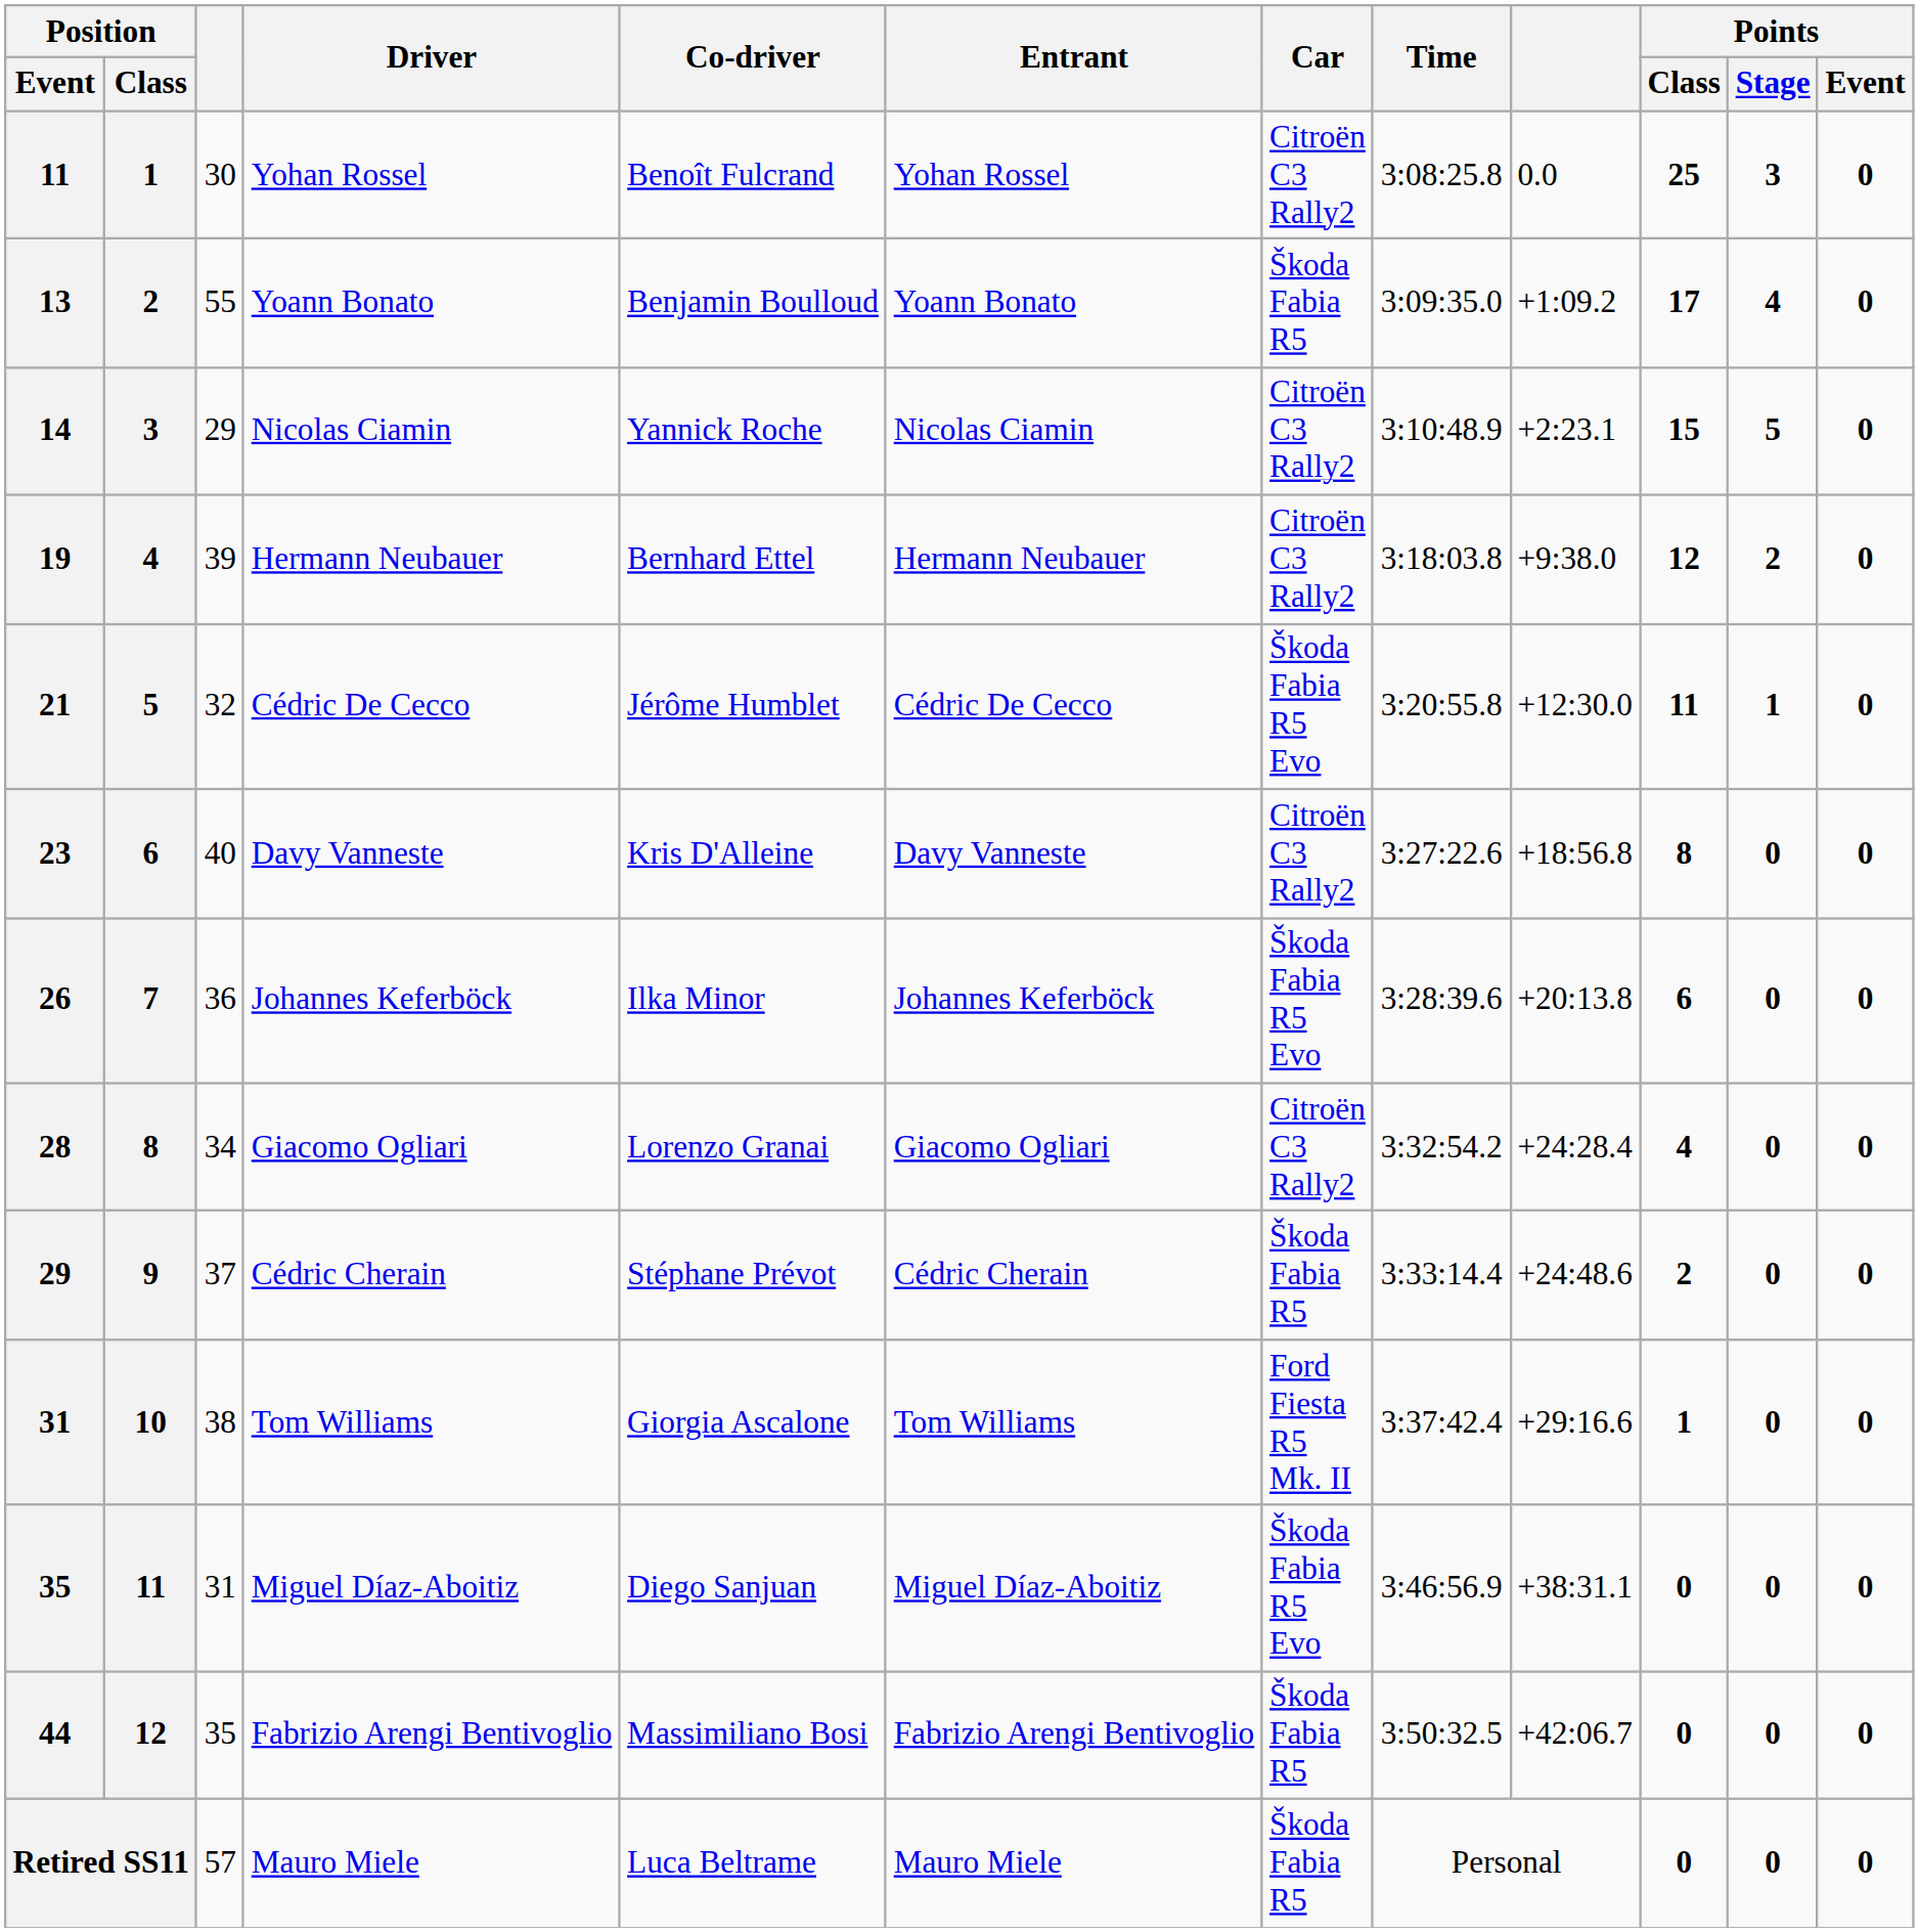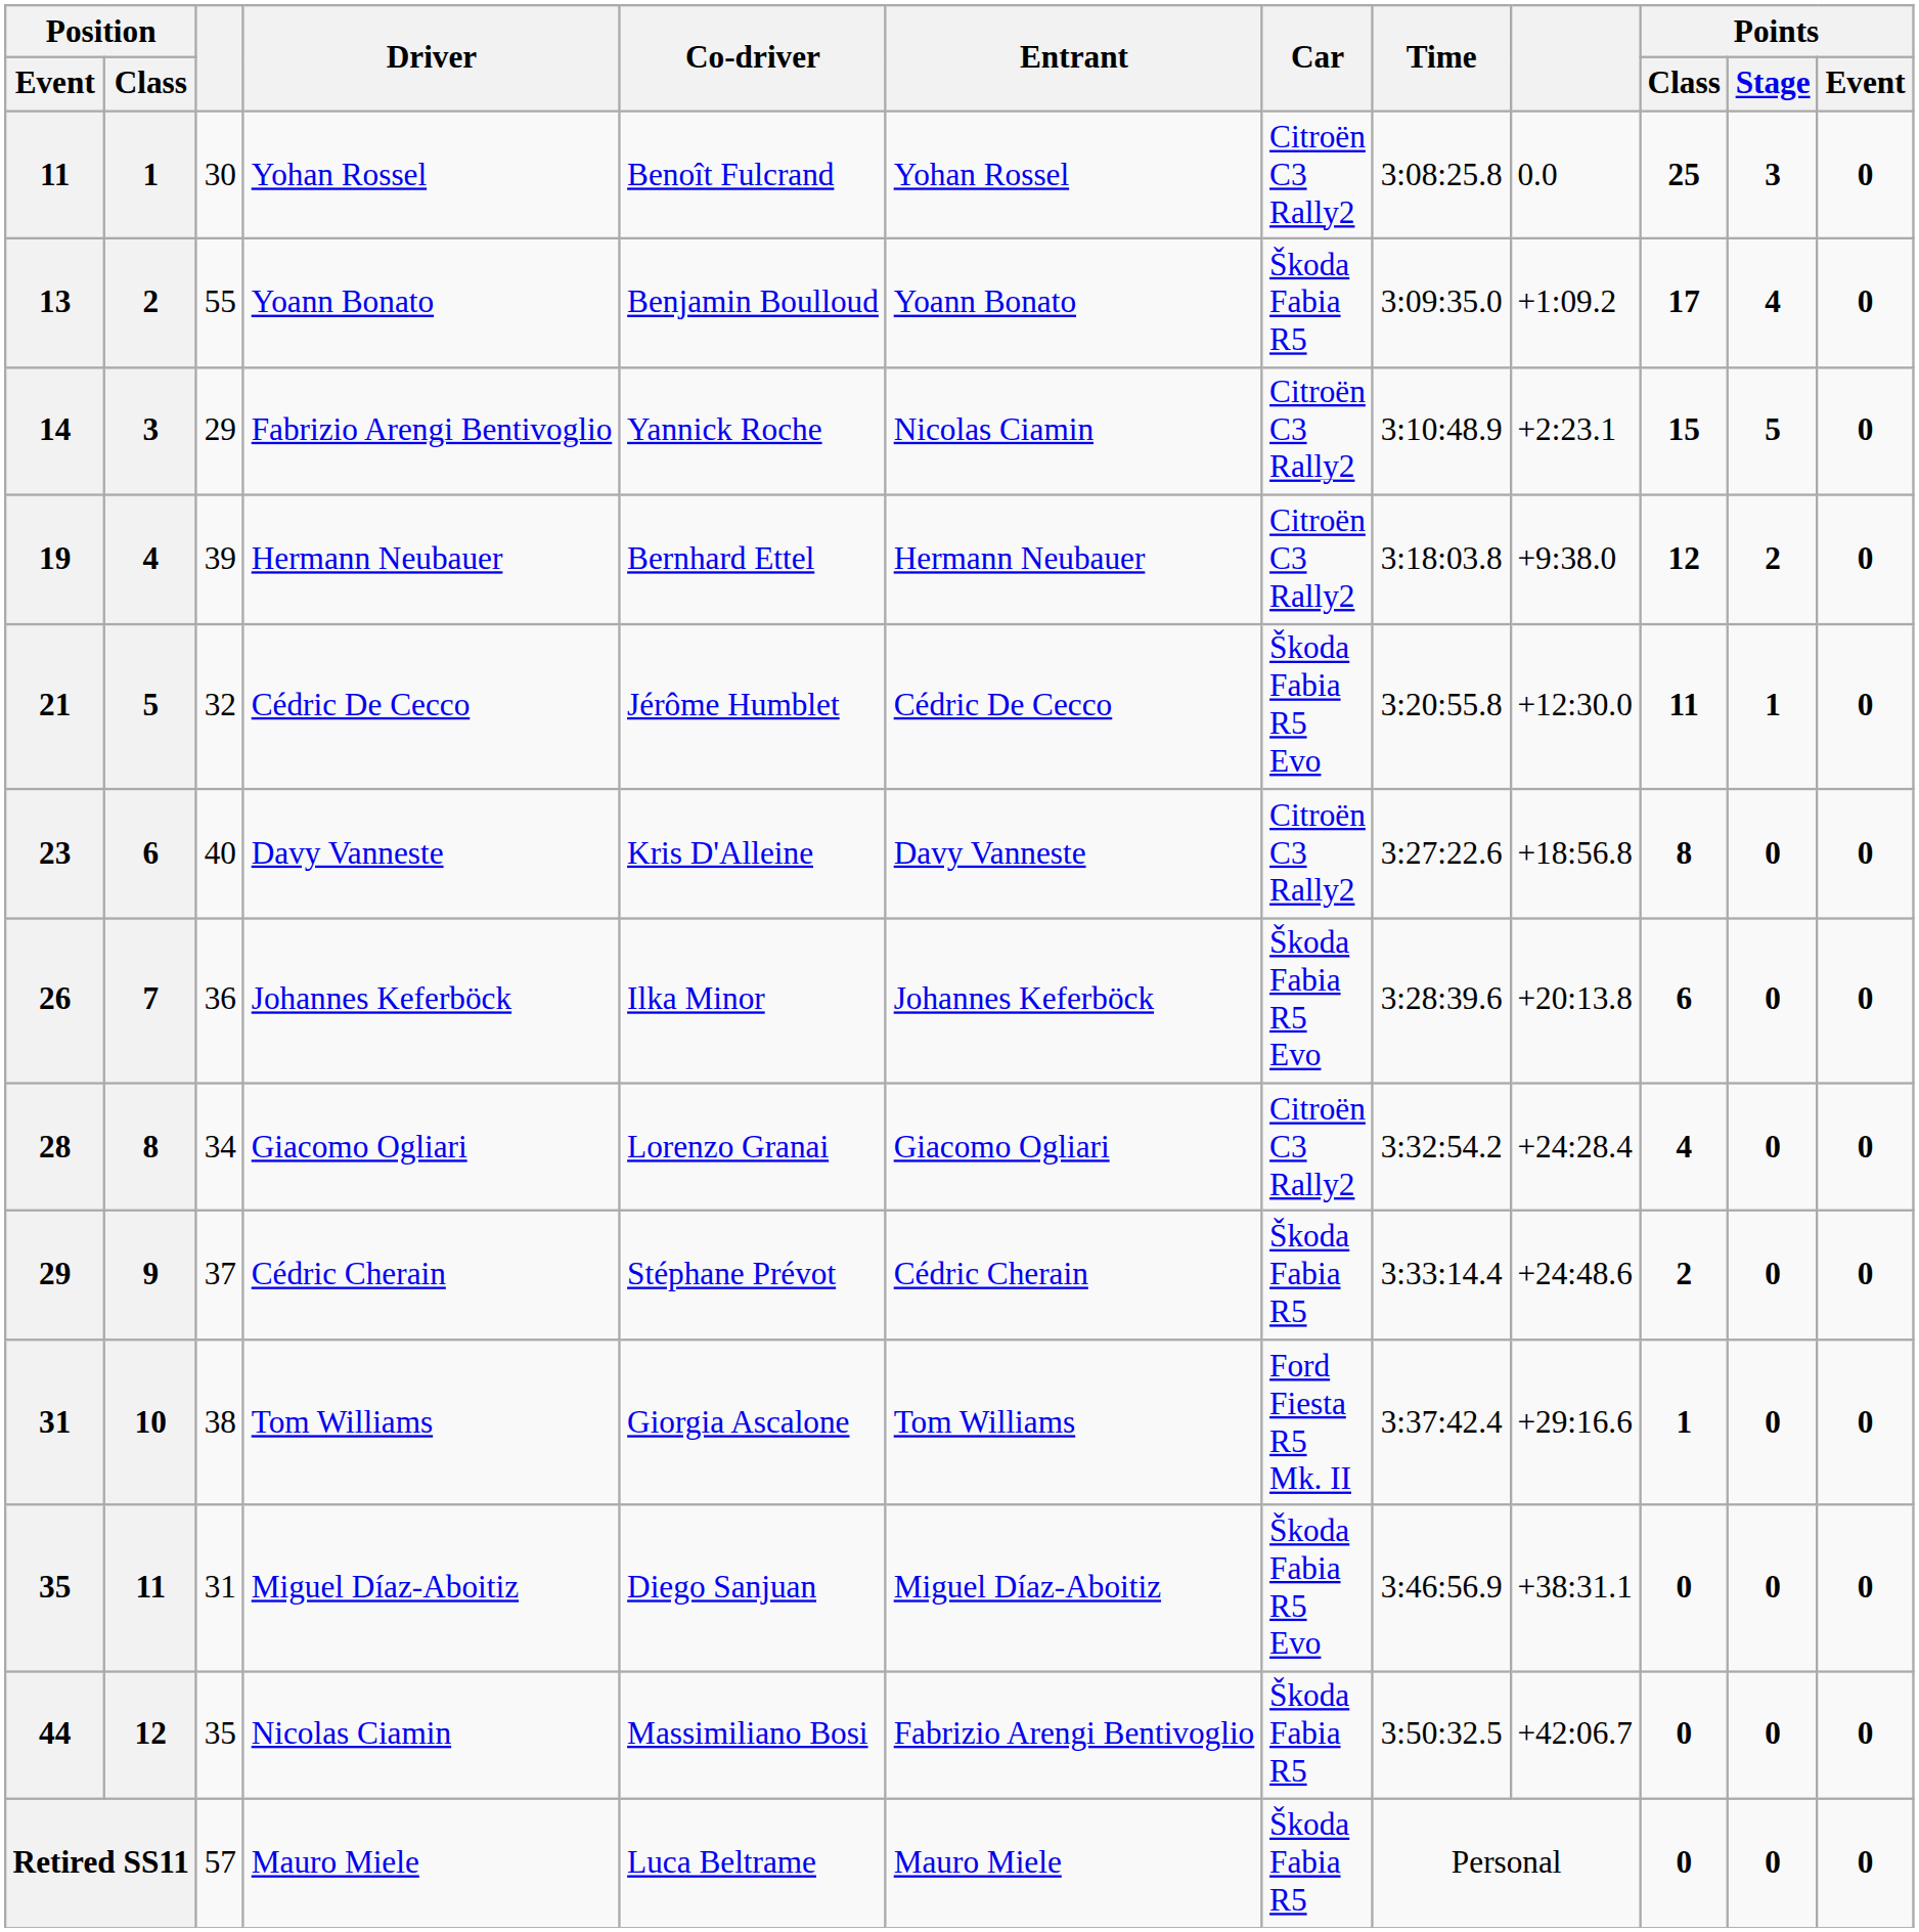 <table class="wikitable" width=85% style="font-size: 85%;">
 <tr>
 <th colspan="2">Position</th>
 <th rowspan="2"></th>
 <th rowspan="2">Driver</th>
 <th rowspan="2">Co-driver</th>
 <th rowspan="2">Entrant</th>
 <th rowspan="2">Car</th>
 <th rowspan="2">Time</th>
 <th rowspan="2"></th>
 <th colspan="3">Points</th>
 </tr>
 <tr>
 <th>Event</th>
 <th>Class</th>
 <th>Class</th>
 <th><a href='#'>Stage</a></th>
 <th>Event</th>
 </tr>
 <tr>
 <th>11</th>
 <th>1</th>
 <td align="center">30</td>
 <td><a href='#'>Yohan Rossel</a></td>
 <td><a href='#'>Benoît Fulcrand</a></td>
 <td><a href='#'>Yohan Rossel</a></td>
 <td><a href='#'>Citroën C3 Rally2</a></td>
 <td>3:08:25.8</td>
 <td>0.0</td>
 <td align="center"><strong>25</strong></td>
 <td align="center"><strong>3</strong></td>
 <td align="center"><strong>0</strong></td>
 </tr>
 <tr>
 <th>13</th>
 <th>2</th>
 <td align="center">55</td>
 <td><a href='#'>Yoann Bonato</a></td>
 <td nowrap><a href='#'>Benjamin Boulloud</a></td>
 <td><a href='#'>Yoann Bonato</a></td>
 <td><a href='#'>Škoda Fabia R5</a></td>
 <td>3:09:35.0</td>
 <td>+1:09.2</td>
 <td align="center"><strong>17</strong></td>
 <td align="center"><strong>4</strong></td>
 <td align="center"><strong>0</strong></td>
 </tr>
 <tr>
 <th>14</th>
 <th>3</th>
 <td align="center">29</td>
-<td><a href='#'>Nicolas Ciamin</a></td>
+<td nowrap><a href='#'>Fabrizio Arengi Bentivoglio</a></td>
 <td><a href='#'>Yannick Roche</a></td>
 <td><a href='#'>Nicolas Ciamin</a></td>
 <td><a href='#'>Citroën C3 Rally2</a></td>
 <td>3:10:48.9</td>
 <td>+2:23.1</td>
 <td align="center"><strong>15</strong></td>
 <td align="center"><strong>5</strong></td>
 <td align="center"><strong>0</strong></td>
 </tr>
 <tr>
 <th>19</th>
 <th>4</th>
 <td align="center">39</td>
 <td><a href='#'>Hermann Neubauer</a></td>
 <td><a href='#'>Bernhard Ettel</a></td>
 <td><a href='#'>Hermann Neubauer</a></td>
 <td><a href='#'>Citroën C3 Rally2</a></td>
 <td>3:18:03.8</td>
 <td>+9:38.0</td>
 <td align="center"><strong>12</strong></td>
 <td align="center"><strong>2</strong></td>
 <td align="center"><strong>0</strong></td>
 </tr>
 <tr>
 <th>21</th>
 <th>5</th>
 <td align="center">32</td>
 <td><a href='#'>Cédric De Cecco</a></td>
 <td><a href='#'>Jérôme Humblet</a></td>
 <td><a href='#'>Cédric De Cecco</a></td>
 <td><a href='#'>Škoda Fabia R5 Evo</a></td>
 <td>3:20:55.8</td>
 <td>+12:30.0</td>
 <td align="center"><strong>11</strong></td>
 <td align="center"><strong>1</strong></td>
 <td align="center"><strong>0</strong></td>
 </tr>
 <tr>
 <th>23</th>
 <th>6</th>
 <td align="center">40</td>
 <td><a href='#'>Davy Vanneste</a></td>
 <td><a href='#'>Kris D'Alleine</a></td>
 <td><a href='#'>Davy Vanneste</a></td>
 <td><a href='#'>Citroën C3 Rally2</a></td>
 <td>3:27:22.6</td>
 <td>+18:56.8</td>
 <td align="center"><strong>8</strong></td>
 <td align="center"><strong>0</strong></td>
 <td align="center"><strong>0</strong></td>
 </tr>
 <tr>
 <th>26</th>
 <th>7</th>
 <td align="center">36</td>
 <td><a href='#'>Johannes Keferböck</a></td>
 <td><a href='#'>Ilka Minor</a></td>
 <td><a href='#'>Johannes Keferböck</a></td>
 <td><a href='#'>Škoda Fabia R5 Evo</a></td>
 <td>3:28:39.6</td>
 <td>+20:13.8</td>
 <td align="center"><strong>6</strong></td>
 <td align="center"><strong>0</strong></td>
 <td align="center"><strong>0</strong></td>
 </tr>
 <tr>
 <th>28</th>
 <th>8</th>
 <td align="center">34</td>
 <td><a href='#'>Giacomo Ogliari</a></td>
 <td><a href='#'>Lorenzo Granai</a></td>
 <td><a href='#'>Giacomo Ogliari</a></td>
 <td><a href='#'>Citroën C3 Rally2</a></td>
 <td>3:32:54.2</td>
 <td>+24:28.4</td>
 <td align="center"><strong>4</strong></td>
 <td align="center"><strong>0</strong></td>
 <td align="center"><strong>0</strong></td>
 </tr>
 <tr>
 <th>29</th>
 <th>9</th>
 <td align="center">37</td>
 <td><a href='#'>Cédric Cherain</a></td>
 <td><a href='#'>Stéphane Prévot</a></td>
 <td><a href='#'>Cédric Cherain</a></td>
 <td><a href='#'>Škoda Fabia R5</a></td>
 <td>3:33:14.4</td>
 <td>+24:48.6</td>
 <td align="center"><strong>2</strong></td>
 <td align="center"><strong>0</strong></td>
 <td align="center"><strong>0</strong></td>
 </tr>
 <tr>
 <th>31</th>
 <th>10</th>
 <td align="center">38</td>
 <td><a href='#'>Tom Williams</a></td>
 <td><a href='#'>Giorgia Ascalone</a></td>
 <td><a href='#'>Tom Williams</a></td>
 <td><a href='#'>Ford Fiesta R5 Mk. II</a></td>
 <td>3:37:42.4</td>
 <td>+29:16.6</td>
 <td align="center"><strong>1</strong></td>
 <td align="center"><strong>0</strong></td>
 <td align="center"><strong>0</strong></td>
 </tr>
 <tr>
 <th>35</th>
 <th>11</th>
 <td align="center">31</td>
 <td><a href='#'>Miguel Díaz-Aboitiz</a></td>
 <td><a href='#'>Diego Sanjuan</a></td>
 <td><a href='#'>Miguel Díaz-Aboitiz</a></td>
 <td><a href='#'>Škoda Fabia R5 Evo</a></td>
 <td>3:46:56.9</td>
 <td>+38:31.1</td>
 <td align="center"><strong>0</strong></td>
 <td align="center"><strong>0</strong></td>
 <td align="center"><strong>0</strong></td>
 </tr>
 <tr>
 <th>44</th>
 <th>12</th>
 <td align="center">35</td>
-<td nowrap><a href='#'>Fabrizio Arengi Bentivoglio</a></td>
+<td><a href='#'>Nicolas Ciamin</a></td>
 <td nowrap><a href='#'>Massimiliano Bosi</a></td>
 <td nowrap><a href='#'>Fabrizio Arengi Bentivoglio</a></td>
 <td><a href='#'>Škoda Fabia R5</a></td>
 <td>3:50:32.5</td>
 <td>+42:06.7</td>
 <td align="center"><strong>0</strong></td>
 <td align="center"><strong>0</strong></td>
 <td align="center"><strong>0</strong></td>
 </tr>
 <tr>
 <th colspan=2 nowrap>Retired SS11</th>
 <td align="center">57</td>
 <td><a href='#'>Mauro Miele</a></td>
 <td><a href='#'>Luca Beltrame</a></td>
 <td><a href='#'>Mauro Miele</a></td>
 <td><a href='#'>Škoda Fabia R5</a></td>
 <td colspan=2 align=center>Personal</td>
 <td align="center"><strong>0</strong></td>
 <td align="center"><strong>0</strong></td>
 <td align="center"><strong>0</strong></td>
 </tr>
 </table>
